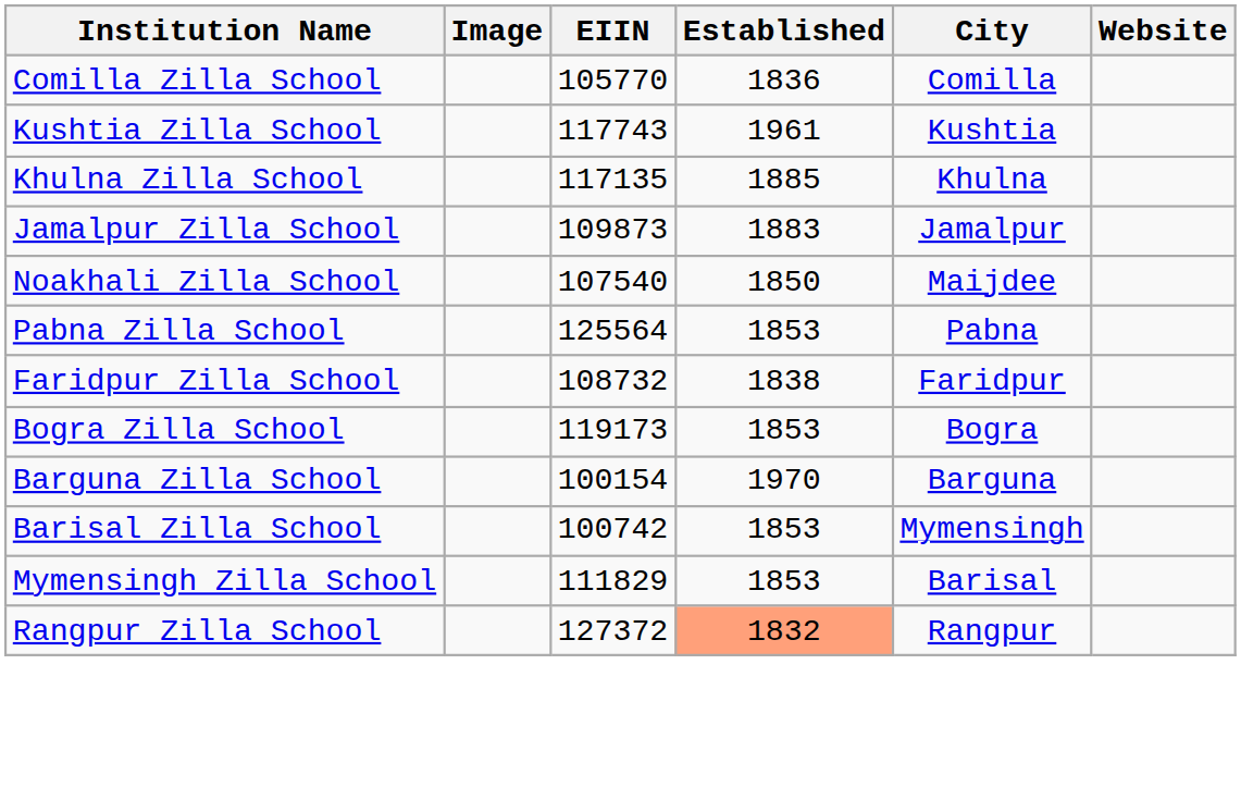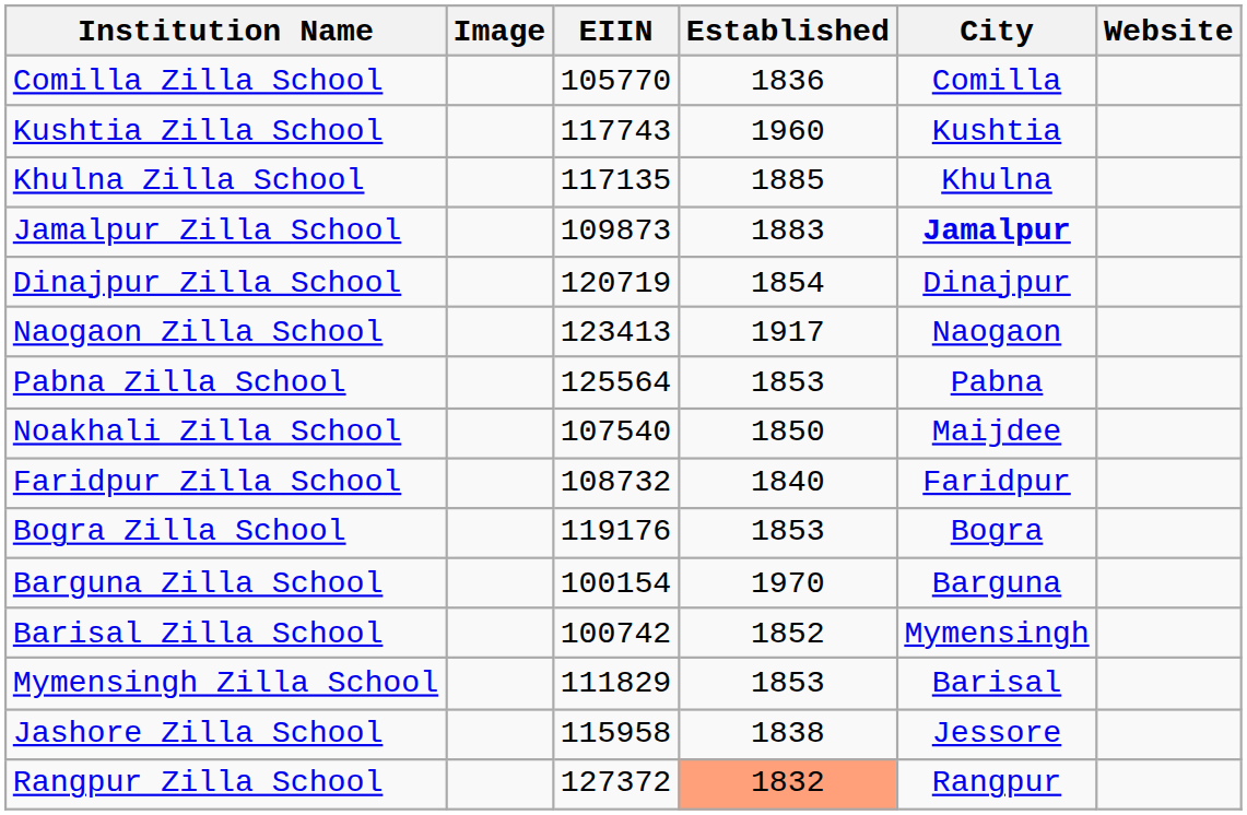 <table class ="wikitable sortable">
 <tr>
 <th>Institution Name</th>
 <th>Image</th>
 <th>EIIN</th>
 <th>Established</th>
 <th>City</th>
 <th>Website</th>
 </tr>
 <tr>
 <td><a href='#'>Comilla Zilla School</a></td>
 <td></td>
 <td style="text-align: center;">105770</td>
 <td style="text-align: center;">1836</td>
 <td style="text-align: center;"><a href='#'>Comilla</a></td>
 <td></td>
 </tr>
 <tr>
 <td><a href='#'>Kushtia Zilla School</a></td>
 <td></td>
 <td style="text-align: center;">117743</td>
-<td style="text-align: center;">1961</td>
+<td style="text-align: center;">1960</td>
 <td style="text-align: center;"><a href='#'>Kushtia</a></td>
 <td></td>
 </tr>
 <tr>
 <td><a href='#'>Khulna Zilla School</a></td>
 <td></td>
 <td style="text-align: center;">117135</td>
 <td style="text-align: center;">1885</td>
 <td style="text-align: center;"><a href='#'>Khulna</a></td>
 <td></td>
 </tr>
 <tr>
 <td><a href='#'>Jamalpur Zilla School</a></td>
 <td></td>
 <td style="text-align: center;">109873</td>
 <td style="text-align: center;">1883</td>
-<td style="text-align: center;"><a href='#'>Jamalpur</a></td>
+<td style="text-align: center;"><strong><a href='#'>Jamalpur</a></strong></td>
+<td></td>
+</tr>
+<tr>
+<td><a href='#'>Dinajpur Zilla School</a></td>
+<td></td>
+<td style="text-align: center;">120719</td>
+<td style="text-align: center;">1854</td>
+<td style="text-align: center;"><a href='#'>Dinajpur</a></td>
+<td></td>
+</tr>
+<tr>
+<td><a href='#'>Naogaon Zilla School</a></td>
+<td></td>
+<td style="text-align: center;">123413</td>
+<td style="text-align: center;">1917</td>
+<td style="text-align: center;"><a href='#'>Naogaon</a></td>
+<td></td>
+</tr>
+<tr>
+<td><a href='#'>Pabna Zilla School</a></td>
+<td></td>
+<td style="text-align: center;">125564</td>
+<td style="text-align: center;">1853</td>
+<td style="text-align: center;"><a href='#'>Pabna</a></td>
 <td></td>
 </tr>
 <tr>
 <td><a href='#'>Noakhali Zilla School</a></td>
 <td></td>
 <td style="text-align: center;">107540</td>
 <td style="text-align: center;">1850</td>
 <td style="text-align: center;"><a href='#'>Maijdee</a></td>
 <td></td>
 </tr>
 <tr>
-<td><a href='#'>Pabna Zilla School</a></td>
-<td></td>
-<td style="text-align: center;">125564</td>
-<td style="text-align: center;">1853</td>
-<td style="text-align: center;"><a href='#'>Pabna</a></td>
-<td></td>
-</tr>
-<tr>
 <td><a href='#'>Faridpur Zilla School</a></td>
 <td></td>
 <td style="text-align: center;">108732</td>
-<td style="text-align: center;">1838</td>
+<td style="text-align: center;">1840</td>
 <td style="text-align: center;"><a href='#'>Faridpur</a></td>
 <td></td>
 </tr>
 <tr>
 <td><a href='#'>Bogra Zilla School</a></td>
 <td></td>
-<td style="text-align: center;">119173</td>
+<td style="text-align: center;">119176</td>
 <td style="text-align: center;">1853</td>
 <td style="text-align: center;"><a href='#'>Bogra</a></td>
 <td></td>
 </tr>
 <tr>
 <td><a href='#'>Barguna Zilla School</a></td>
 <td></td>
 <td style="text-align: center;">100154</td>
 <td style="text-align: center;">1970</td>
 <td style="text-align: center;"><a href='#'>Barguna</a></td>
 <td></td>
 </tr>
 <tr>
 <td><a href='#'>Barisal Zilla School</a></td>
 <td></td>
 <td style="text-align: center;">100742</td>
-<td style="text-align: center;">1853</td>
+<td style="text-align: center;">1852</td>
 <td style="text-align: center;"><a href='#'>Mymensingh</a></td>
 <td></td>
 </tr>
 <tr>
 <td><a href='#'>Mymensingh Zilla School</a></td>
 <td></td>
 <td style="text-align: center;">111829</td>
 <td style="text-align: center;">1853</td>
 <td style="text-align: center;"><a href='#'>Barisal</a></td>
 <td></td>
 </tr>
 <tr>
+<td><a href='#'>Jashore Zilla School</a></td>
+<td></td>
+<td style="text-align: center;">115958</td>
+<td style="text-align: center;">1838</td>
+<td style="text-align: center;"><a href='#'>Jessore</a></td>
+<td></td>
+</tr>
+<tr>
 <td><a href='#'>Rangpur Zilla School</a></td>
 <td></td>
 <td style="text-align: center;">127372</td>
 <td style="background: lightsalmon; text-align: center;">1832</td>
 <td style="text-align: center;"><a href='#'>Rangpur</a></td>
 <td></td>
 </tr>
 </table>
